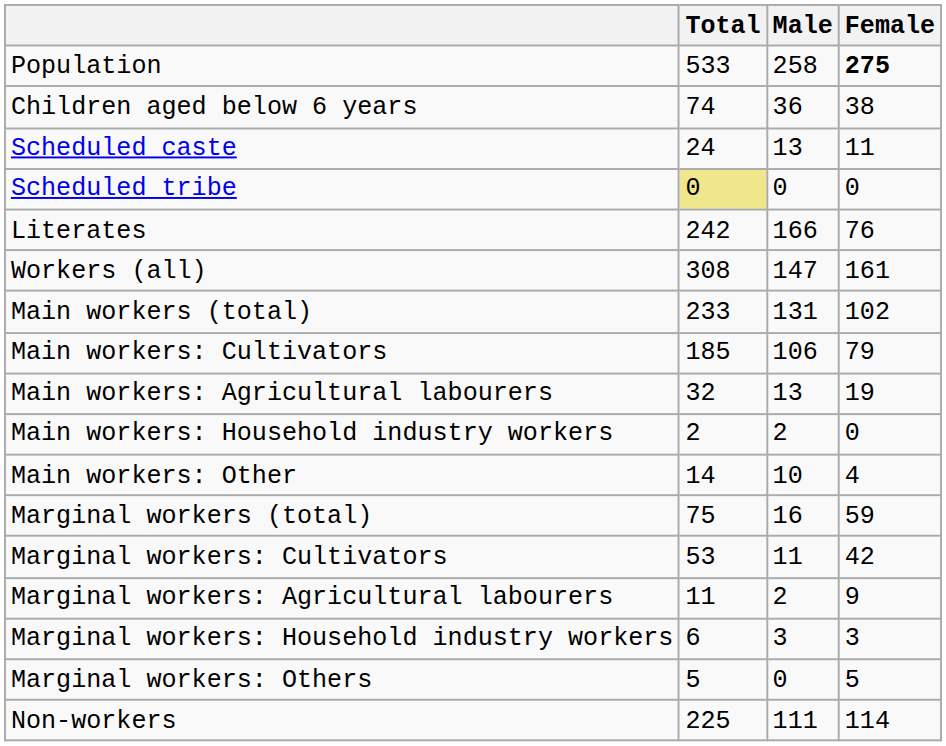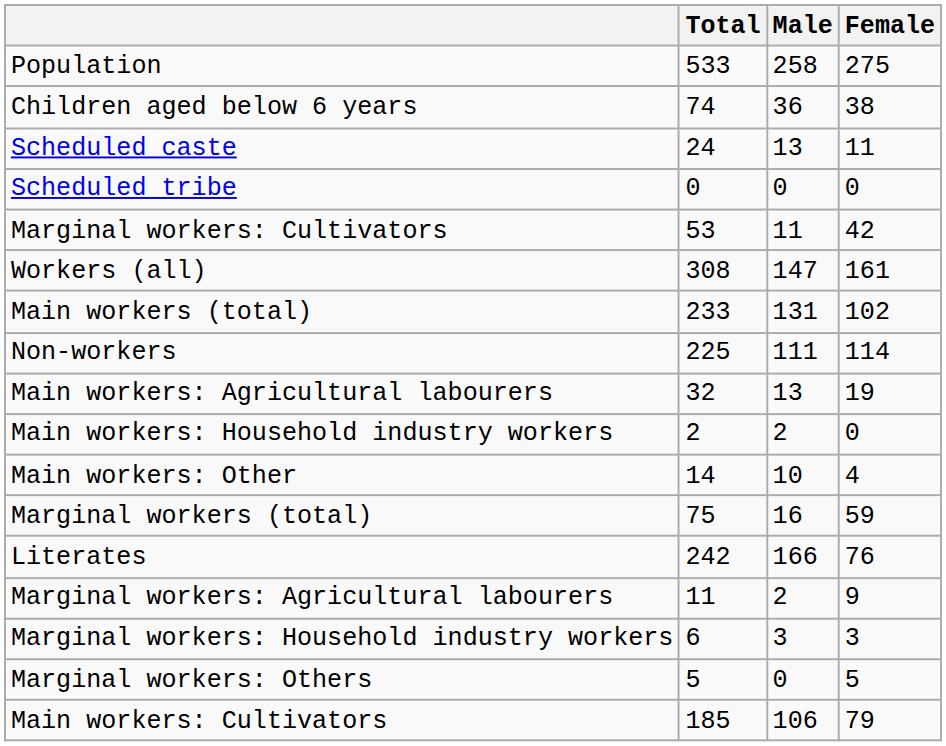 <table class="wikitable sortable">
 <tr>
 <th></th>
 <th>Total</th>
 <th>Male</th>
 <th>Female</th>
 </tr>
 <tr>
 <td>Population</td>
 <td>533</td>
 <td>258</td>
-<td><strong>275</strong></td>
+<td>275</td>
 </tr>
 <tr>
 <td>Children aged below 6 years</td>
 <td>74</td>
 <td>36</td>
 <td>38</td>
 </tr>
 <tr>
 <td><a href='#'>Scheduled caste</a></td>
 <td>24</td>
 <td>13</td>
 <td>11</td>
 </tr>
 <tr>
 <td><a href='#'>Scheduled tribe</a></td>
-<td style="background: khaki;">0</td>
+<td>0</td>
 <td>0</td>
 <td>0</td>
 </tr>
 <tr>
-<td>Literates</td>
-<td>242</td>
-<td>166</td>
-<td>76</td>
+<td>Marginal workers: Cultivators</td>
+<td>53</td>
+<td>11</td>
+<td>42</td>
 </tr>
 <tr>
 <td>Workers (all)</td>
 <td>308</td>
 <td>147</td>
 <td>161</td>
 </tr>
 <tr>
 <td>Main workers (total)</td>
 <td>233</td>
 <td>131</td>
 <td>102</td>
 </tr>
 <tr>
-<td>Main workers: Cultivators</td>
-<td>185</td>
-<td>106</td>
-<td>79</td>
+<td>Non-workers</td>
+<td>225</td>
+<td>111</td>
+<td>114</td>
 </tr>
 <tr>
 <td>Main workers: Agricultural labourers</td>
 <td>32</td>
 <td>13</td>
 <td>19</td>
 </tr>
 <tr>
 <td>Main workers: Household industry workers</td>
 <td>2</td>
 <td>2</td>
 <td>0</td>
 </tr>
 <tr>
 <td>Main workers: Other</td>
 <td>14</td>
 <td>10</td>
 <td>4</td>
 </tr>
 <tr>
 <td>Marginal workers (total)</td>
 <td>75</td>
 <td>16</td>
 <td>59</td>
 </tr>
 <tr>
-<td>Marginal workers: Cultivators</td>
-<td>53</td>
-<td>11</td>
-<td>42</td>
+<td>Literates</td>
+<td>242</td>
+<td>166</td>
+<td>76</td>
 </tr>
 <tr>
 <td>Marginal workers: Agricultural labourers</td>
 <td>11</td>
 <td>2</td>
 <td>9</td>
 </tr>
 <tr>
 <td>Marginal workers: Household industry workers</td>
 <td>6</td>
 <td>3</td>
 <td>3</td>
 </tr>
 <tr>
 <td>Marginal workers: Others</td>
 <td>5</td>
 <td>0</td>
 <td>5</td>
 </tr>
 <tr>
-<td>Non-workers</td>
-<td>225</td>
-<td>111</td>
-<td>114</td>
+<td>Main workers: Cultivators</td>
+<td>185</td>
+<td>106</td>
+<td>79</td>
 </tr>
 </table>
